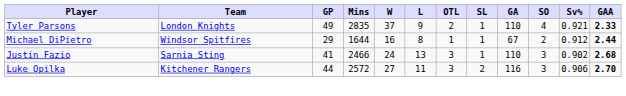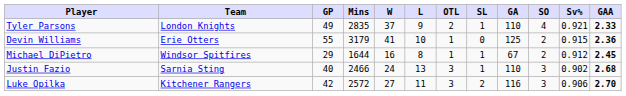 <table class="wikitable" style="text-align:center">
 <tr>
 <th style="background:#ddf; width:25%;">Player</th>
 <th style="background:#ddf; width:25%;">Team</th>
 <th style="background:#ddf; width:5%;">GP</th>
 <th style="background:#ddf; width:5%;">Mins</th>
 <th style="background:#ddf; width:5%;">W</th>
 <th style="background:#ddf; width:5%;">L</th>
 <th style="background:#ddf; width:5%;">OTL</th>
 <th style="background:#ddf; width:5%;">SL</th>
 <th style="background:#ddf; width:5%;">GA</th>
 <th style="background:#ddf; width:5%;">SO</th>
 <th style="background:#ddf; width:5%;">Sv%</th>
 <th style="background:#ddf; width:5%;">GAA</th>
 </tr>
 <tr>
 <td align=left><a href='#'>Tyler Parsons</a></td>
 <td align=left><a href='#'>London Knights</a></td>
 <td>49</td>
 <td>2835</td>
 <td>37</td>
 <td>9</td>
 <td>2</td>
 <td>1</td>
 <td>110</td>
 <td>4</td>
 <td>0.921</td>
 <td><strong>2.33</strong></td>
 </tr>
 <tr>
+<td align=left><a href='#'>Devin Williams</a></td>
+<td align=left><a href='#'>Erie Otters</a></td>
+<td>55</td>
+<td>3179</td>
+<td>41</td>
+<td>10</td>
+<td>1</td>
+<td>0</td>
+<td>125</td>
+<td>2</td>
+<td>0.915</td>
+<td><strong>2.36</strong></td>
+</tr>
+<tr>
 <td align=left><a href='#'>Michael DiPietro</a></td>
 <td align=left><a href='#'>Windsor Spitfires</a></td>
 <td>29</td>
 <td>1644</td>
 <td>16</td>
 <td>8</td>
 <td>1</td>
 <td>1</td>
 <td>67</td>
 <td>2</td>
 <td>0.912</td>
-<td><strong>2.44</strong></td>
+<td><strong>2.45</strong></td>
 </tr>
 <tr>
 <td align=left><a href='#'>Justin Fazio</a></td>
 <td align=left><a href='#'>Sarnia Sting</a></td>
-<td>41</td>
+<td>40</td>
 <td>2466</td>
 <td>24</td>
 <td>13</td>
 <td>3</td>
 <td>1</td>
 <td>110</td>
 <td>3</td>
 <td>0.902</td>
 <td><strong>2.68</strong></td>
 </tr>
 <tr>
 <td align=left><a href='#'>Luke Opilka</a></td>
 <td align=left><a href='#'>Kitchener Rangers</a></td>
-<td>44</td>
+<td>42</td>
 <td>2572</td>
 <td>27</td>
 <td>11</td>
 <td>3</td>
 <td>2</td>
 <td>116</td>
 <td>3</td>
 <td>0.906</td>
 <td><strong>2.70</strong></td>
 </tr>
 </table>
